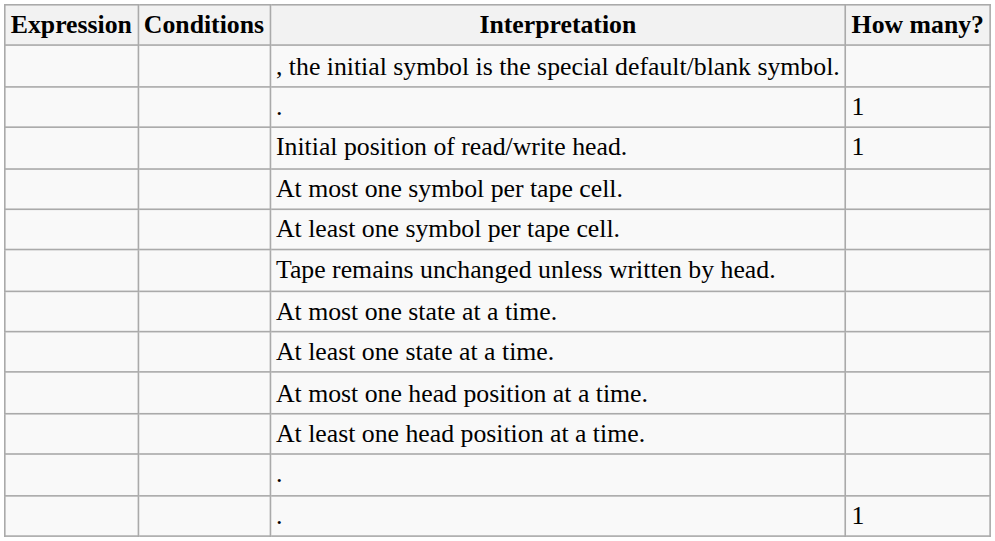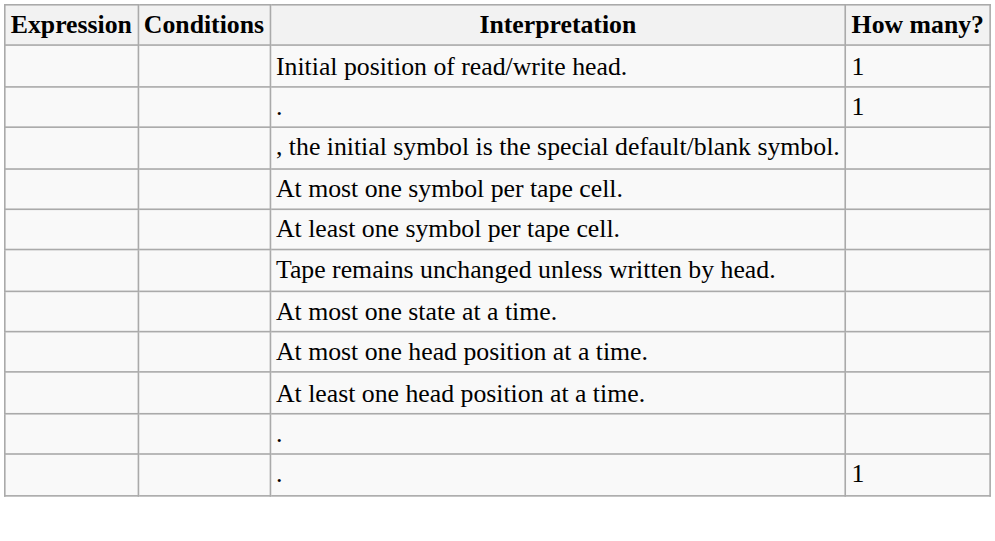 <table class="wikitable">
 <tr>
 <th>Expression</th>
 <th>Conditions</th>
 <th>Interpretation</th>
 <th>How many?</th>
 </tr>
 <tr>
 <td></td>
 <td></td>
-<td>, the initial symbol is the special default/blank symbol.</td>
-<td></td>
+<td>Initial position of read/write head.</td>
+<td>1</td>
 </tr>
 <tr>
 <td></td>
 <td></td>
 <td>.</td>
 <td>1</td>
 </tr>
 <tr>
 <td></td>
 <td></td>
-<td>Initial position of read/write head.</td>
-<td>1</td>
+<td>, the initial symbol is the special default/blank symbol.</td>
+<td></td>
 </tr>
 <tr>
 <td></td>
 <td></td>
 <td>At most one symbol per tape cell.</td>
 <td></td>
 </tr>
 <tr>
 <td></td>
 <td></td>
 <td>At least one symbol per tape cell.</td>
 <td></td>
 </tr>
 <tr>
 <td></td>
 <td></td>
 <td>Tape remains unchanged unless written by head.</td>
 <td></td>
 </tr>
 <tr>
 <td></td>
 <td></td>
 <td>At most one state at a time.</td>
 <td></td>
 </tr>
 <tr>
 <td></td>
 <td></td>
-<td>At least one state at a time.</td>
-<td></td>
-</tr>
-<tr>
-<td></td>
-<td></td>
 <td>At most one head position at a time.</td>
 <td></td>
 </tr>
 <tr>
 <td></td>
 <td></td>
 <td>At least one head position at a time.</td>
 <td></td>
 </tr>
 <tr>
 <td></td>
 <td></td>
 <td>.</td>
 <td></td>
 </tr>
 <tr>
 <td></td>
 <td></td>
 <td>.</td>
 <td>1</td>
 </tr>
 </table>
